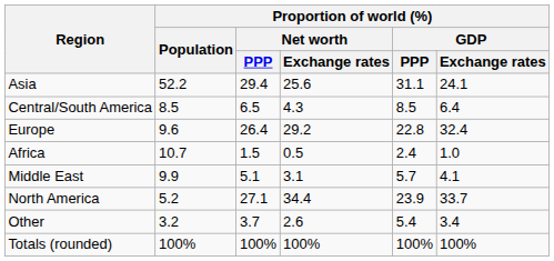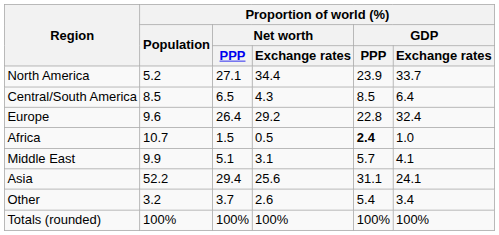 <table class="wikitable">
 <tr>
 <th rowspan=3>Region</th>
 <th colspan=5>Proportion of world (%)</th>
 </tr>
 <tr>
 <th rowspan=2>Population</th>
 <th colspan=2>Net worth</th>
 <th colspan=2>GDP</th>
 </tr>
 <tr>
 <th><a href='#'>PPP</a></th>
 <th>Exchange rates</th>
 <th>PPP</th>
 <th>Exchange rates</th>
 </tr>
 <tr>
-<td>Asia</td>
-<td>52.2</td>
-<td>29.4</td>
-<td>25.6</td>
-<td>31.1</td>
-<td>24.1</td>
+<td>North America</td>
+<td>5.2</td>
+<td>27.1</td>
+<td>34.4</td>
+<td>23.9</td>
+<td>33.7</td>
 </tr>
 <tr>
 <td>Central/South America</td>
 <td>8.5</td>
 <td>6.5</td>
 <td>4.3</td>
 <td>8.5</td>
 <td>6.4</td>
 </tr>
 <tr>
 <td>Europe</td>
 <td>9.6</td>
 <td>26.4</td>
 <td>29.2</td>
 <td>22.8</td>
 <td>32.4</td>
 </tr>
 <tr>
 <td>Africa</td>
 <td>10.7</td>
 <td>1.5</td>
 <td>0.5</td>
-<td>2.4</td>
+<td><strong>2.4</strong></td>
 <td>1.0</td>
 </tr>
 <tr>
 <td>Middle East</td>
 <td>9.9</td>
 <td>5.1</td>
 <td>3.1</td>
 <td>5.7</td>
 <td>4.1</td>
 </tr>
 <tr>
-<td>North America</td>
-<td>5.2</td>
-<td>27.1</td>
-<td>34.4</td>
-<td>23.9</td>
-<td>33.7</td>
+<td>Asia</td>
+<td>52.2</td>
+<td>29.4</td>
+<td>25.6</td>
+<td>31.1</td>
+<td>24.1</td>
 </tr>
 <tr>
 <td>Other</td>
 <td>3.2</td>
 <td>3.7</td>
 <td>2.6</td>
 <td>5.4</td>
 <td>3.4</td>
 </tr>
 <tr>
 <td>Totals (rounded)</td>
 <td>100%</td>
 <td>100%</td>
 <td>100%</td>
 <td>100%</td>
 <td>100%</td>
 </tr>
 </table>
